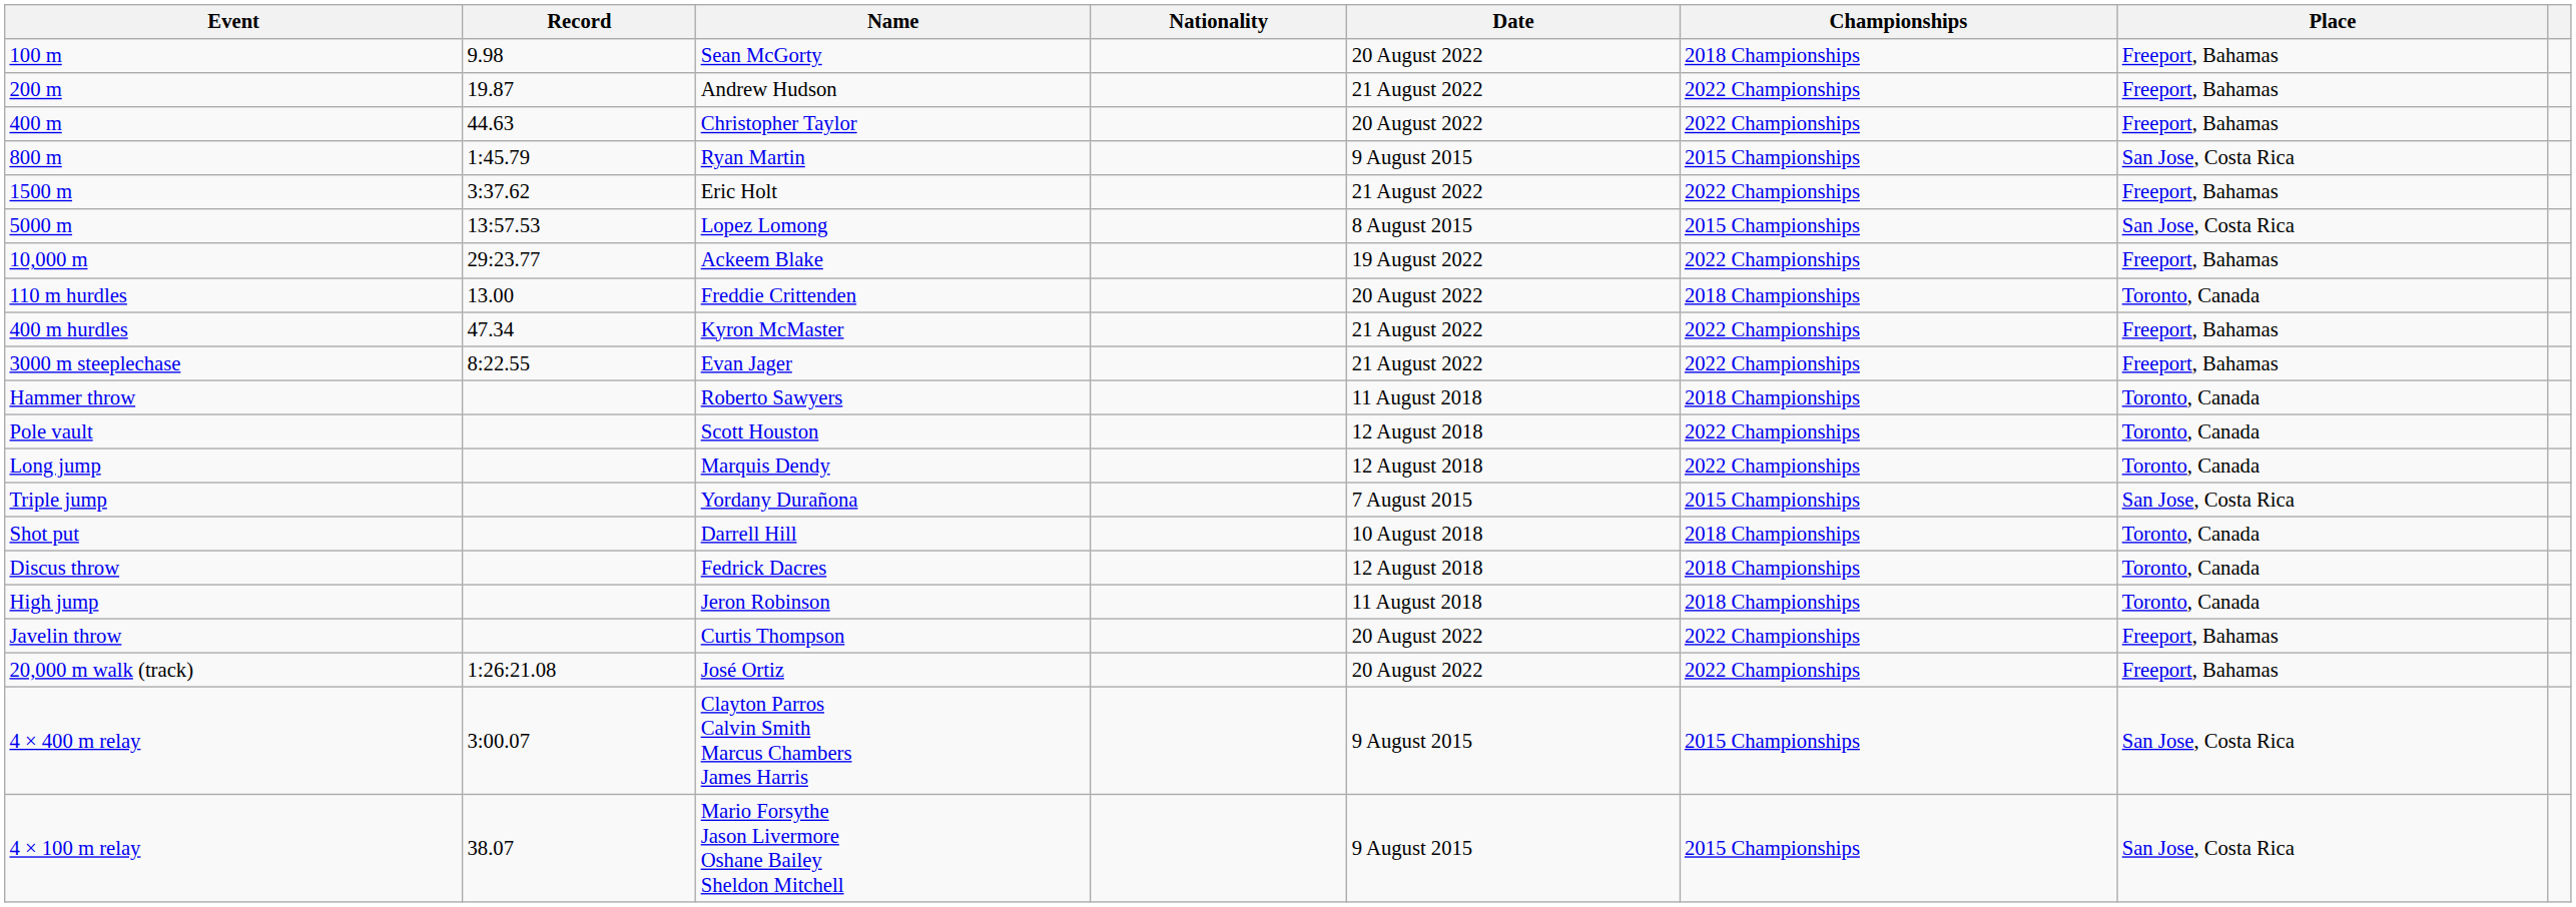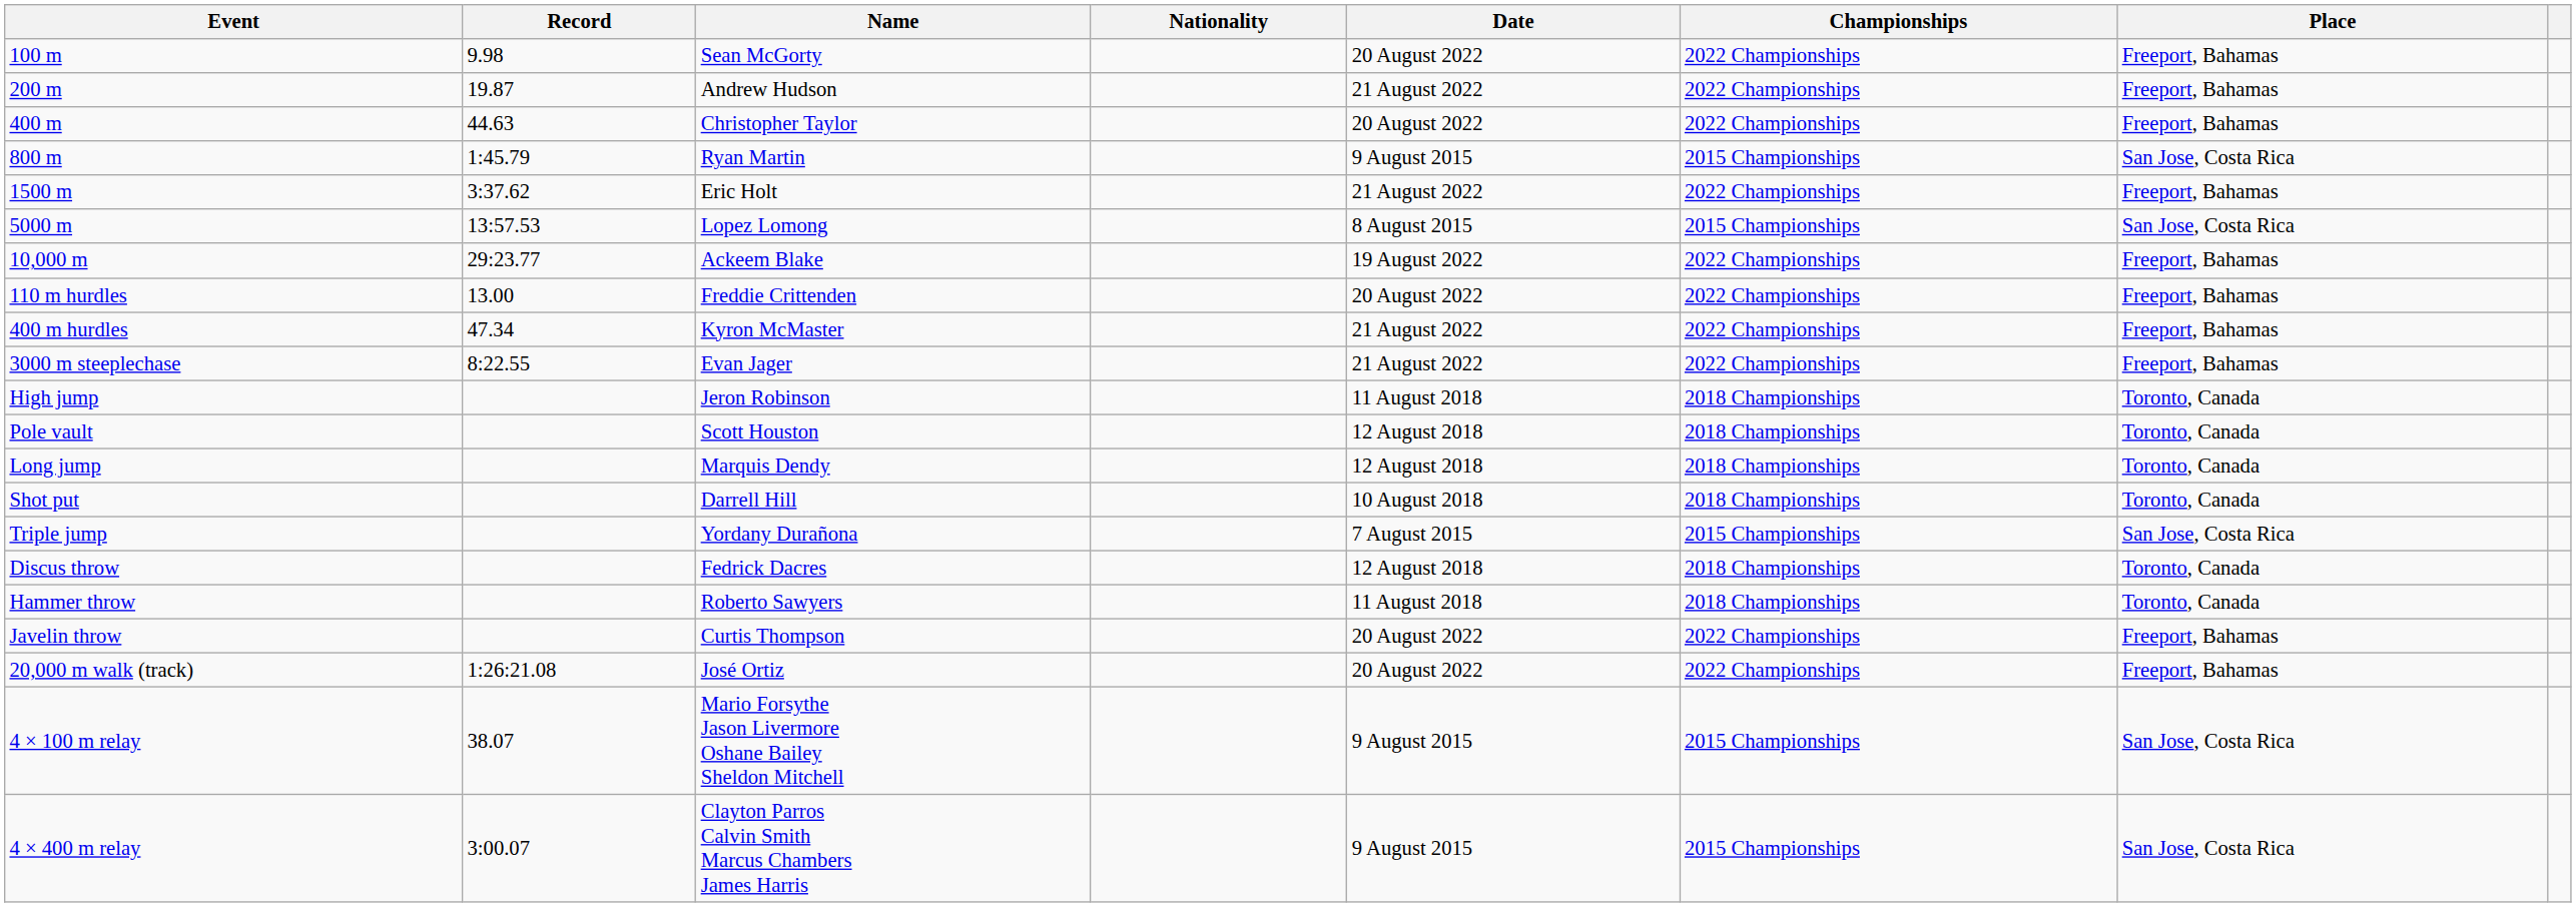 <table class="wikitable" style="font-size:95%; width: 95%">
 <tr>
 <th>Event</th>
 <th>Record</th>
 <th>Name</th>
 <th>Nationality</th>
 <th>Date</th>
 <th>Championships</th>
 <th>Place</th>
 <th></th>
 </tr>
 <tr>
 <td><a href='#'>100 m</a></td>
 <td>9.98 </td>
 <td><a href='#'>Sean McGorty</a></td>
 <td></td>
 <td>20 August 2022</td>
-<td><a href='#'>2018 Championships</a></td>
+<td><a href='#'>2022 Championships</a></td>
 <td><a href='#'>Freeport</a>, Bahamas</td>
 <td></td>
 </tr>
 <tr>
 <td><a href='#'>200 m</a></td>
 <td>19.87 </td>
 <td>Andrew Hudson</td>
 <td></td>
 <td>21 August 2022</td>
 <td><a href='#'>2022 Championships</a></td>
 <td><a href='#'>Freeport</a>, Bahamas</td>
 <td></td>
 </tr>
 <tr>
 <td><a href='#'>400 m</a></td>
 <td>44.63</td>
 <td><a href='#'>Christopher Taylor</a></td>
 <td></td>
 <td>20 August 2022</td>
 <td><a href='#'>2022 Championships</a></td>
 <td><a href='#'>Freeport</a>, Bahamas</td>
 <td></td>
 </tr>
 <tr>
 <td><a href='#'>800 m</a></td>
 <td>1:45.79</td>
 <td><a href='#'>Ryan Martin</a></td>
 <td></td>
 <td>9 August 2015</td>
 <td><a href='#'>2015 Championships</a></td>
 <td><a href='#'>San Jose</a>, Costa Rica</td>
 <td></td>
 </tr>
 <tr>
 <td><a href='#'>1500 m</a></td>
 <td>3:37.62</td>
 <td>Eric Holt</td>
 <td></td>
 <td>21 August 2022</td>
 <td><a href='#'>2022 Championships</a></td>
 <td><a href='#'>Freeport</a>, Bahamas</td>
 <td></td>
 </tr>
 <tr>
 <td><a href='#'>5000 m</a></td>
 <td>13:57.53</td>
 <td><a href='#'>Lopez Lomong</a></td>
 <td></td>
 <td>8 August 2015</td>
 <td><a href='#'>2015 Championships</a></td>
 <td><a href='#'>San Jose</a>, Costa Rica</td>
 <td></td>
 </tr>
 <tr>
 <td><a href='#'>10,000 m</a></td>
 <td>29:23.77</td>
 <td><a href='#'>Ackeem Blake</a></td>
 <td></td>
 <td>19 August 2022</td>
 <td><a href='#'>2022 Championships</a></td>
 <td><a href='#'>Freeport</a>, Bahamas</td>
 <td></td>
 </tr>
 <tr>
 <td><a href='#'>110 m hurdles</a></td>
 <td>13.00 </td>
 <td><a href='#'>Freddie Crittenden</a></td>
 <td></td>
 <td>20 August 2022</td>
-<td><a href='#'>2018 Championships</a></td>
-<td><a href='#'>Toronto</a>, Canada</td>
+<td><a href='#'>2022 Championships</a></td>
+<td><a href='#'>Freeport</a>, Bahamas</td>
 <td></td>
 </tr>
 <tr>
 <td><a href='#'>400 m hurdles</a></td>
 <td>47.34</td>
 <td><a href='#'>Kyron McMaster</a></td>
 <td></td>
 <td>21 August 2022</td>
 <td><a href='#'>2022 Championships</a></td>
 <td><a href='#'>Freeport</a>, Bahamas</td>
 <td></td>
 </tr>
 <tr>
 <td><a href='#'>3000 m steeplechase</a></td>
 <td>8:22.55</td>
 <td><a href='#'>Evan Jager</a></td>
 <td></td>
 <td>21 August 2022</td>
 <td><a href='#'>2022 Championships</a></td>
 <td><a href='#'>Freeport</a>, Bahamas</td>
 <td></td>
 </tr>
 <tr>
-<td><a href='#'>Hammer throw</a></td>
+<td><a href='#'>High jump</a></td>
 <td></td>
-<td><a href='#'>Roberto Sawyers</a></td>
+<td><a href='#'>Jeron Robinson</a></td>
 <td></td>
 <td>11 August 2018</td>
 <td><a href='#'>2018 Championships</a></td>
 <td><a href='#'>Toronto</a>, Canada</td>
 <td></td>
 </tr>
 <tr>
 <td><a href='#'>Pole vault</a></td>
 <td></td>
 <td><a href='#'>Scott Houston</a></td>
 <td></td>
 <td>12 August 2018</td>
-<td><a href='#'>2022 Championships</a></td>
+<td><a href='#'>2018 Championships</a></td>
 <td><a href='#'>Toronto</a>, Canada</td>
 <td></td>
 </tr>
 <tr>
 <td><a href='#'>Long jump</a></td>
 <td><br></td>
 <td><a href='#'>Marquis Dendy</a></td>
 <td></td>
 <td>12 August 2018</td>
-<td><a href='#'>2022 Championships</a></td>
+<td><a href='#'>2018 Championships</a></td>
+<td><a href='#'>Toronto</a>, Canada</td>
+<td></td>
+</tr>
+<tr>
+<td><a href='#'>Shot put</a></td>
+<td></td>
+<td><a href='#'>Darrell Hill</a></td>
+<td></td>
+<td>10 August 2018</td>
+<td><a href='#'>2018 Championships</a></td>
 <td><a href='#'>Toronto</a>, Canada</td>
 <td></td>
 </tr>
 <tr>
 <td><a href='#'>Triple jump</a></td>
 <td><br></td>
 <td><a href='#'>Yordany Durañona</a></td>
 <td></td>
 <td>7 August 2015</td>
 <td><a href='#'>2015 Championships</a></td>
 <td><a href='#'>San Jose</a>, Costa Rica</td>
 <td></td>
 </tr>
 <tr>
-<td><a href='#'>Shot put</a></td>
-<td></td>
-<td><a href='#'>Darrell Hill</a></td>
-<td></td>
-<td>10 August 2018</td>
-<td><a href='#'>2018 Championships</a></td>
-<td><a href='#'>Toronto</a>, Canada</td>
-<td></td>
-</tr>
-<tr>
 <td><a href='#'>Discus throw</a></td>
 <td></td>
 <td><a href='#'>Fedrick Dacres</a></td>
 <td></td>
 <td>12 August 2018</td>
 <td><a href='#'>2018 Championships</a></td>
 <td><a href='#'>Toronto</a>, Canada</td>
 <td></td>
 </tr>
 <tr>
-<td><a href='#'>High jump</a></td>
+<td><a href='#'>Hammer throw</a></td>
 <td></td>
-<td><a href='#'>Jeron Robinson</a></td>
+<td><a href='#'>Roberto Sawyers</a></td>
 <td></td>
 <td>11 August 2018</td>
 <td><a href='#'>2018 Championships</a></td>
 <td><a href='#'>Toronto</a>, Canada</td>
 <td></td>
 </tr>
 <tr>
 <td><a href='#'>Javelin throw</a></td>
 <td></td>
 <td><a href='#'>Curtis Thompson</a></td>
 <td></td>
 <td>20 August 2022</td>
 <td><a href='#'>2022 Championships</a></td>
 <td><a href='#'>Freeport</a>, Bahamas</td>
 <td></td>
 </tr>
 <tr>
 <td><a href='#'>20,000 m walk</a> (track)</td>
 <td>1:26:21.08</td>
 <td><a href='#'>José Ortiz</a></td>
 <td></td>
 <td>20 August 2022</td>
 <td><a href='#'>2022 Championships</a></td>
 <td><a href='#'>Freeport</a>, Bahamas</td>
 <td></td>
 </tr>
 <tr>
+<td><a href='#'>4 × 100 m relay</a></td>
+<td>38.07</td>
+<td><a href='#'>Mario Forsythe</a><br><a href='#'>Jason Livermore</a><br><a href='#'>Oshane Bailey</a><br><a href='#'>Sheldon Mitchell</a></td>
+<td></td>
+<td>9 August 2015</td>
+<td><a href='#'>2015 Championships</a></td>
+<td><a href='#'>San Jose</a>, Costa Rica</td>
+<td></td>
+</tr>
+<tr>
 <td><a href='#'>4 × 400 m relay</a></td>
 <td>3:00.07</td>
 <td><a href='#'>Clayton Parros</a><br><a href='#'>Calvin Smith</a><br><a href='#'>Marcus Chambers</a><br><a href='#'>James Harris</a></td>
 <td></td>
 <td>9 August 2015</td>
 <td><a href='#'>2015 Championships</a></td>
 <td><a href='#'>San Jose</a>, Costa Rica</td>
 <td></td>
 </tr>
-<tr>
-<td><a href='#'>4 × 100 m relay</a></td>
-<td>38.07</td>
-<td><a href='#'>Mario Forsythe</a><br><a href='#'>Jason Livermore</a><br><a href='#'>Oshane Bailey</a><br><a href='#'>Sheldon Mitchell</a></td>
-<td></td>
-<td>9 August 2015</td>
-<td><a href='#'>2015 Championships</a></td>
-<td><a href='#'>San Jose</a>, Costa Rica</td>
-<td></td>
-</tr>
 </table>
